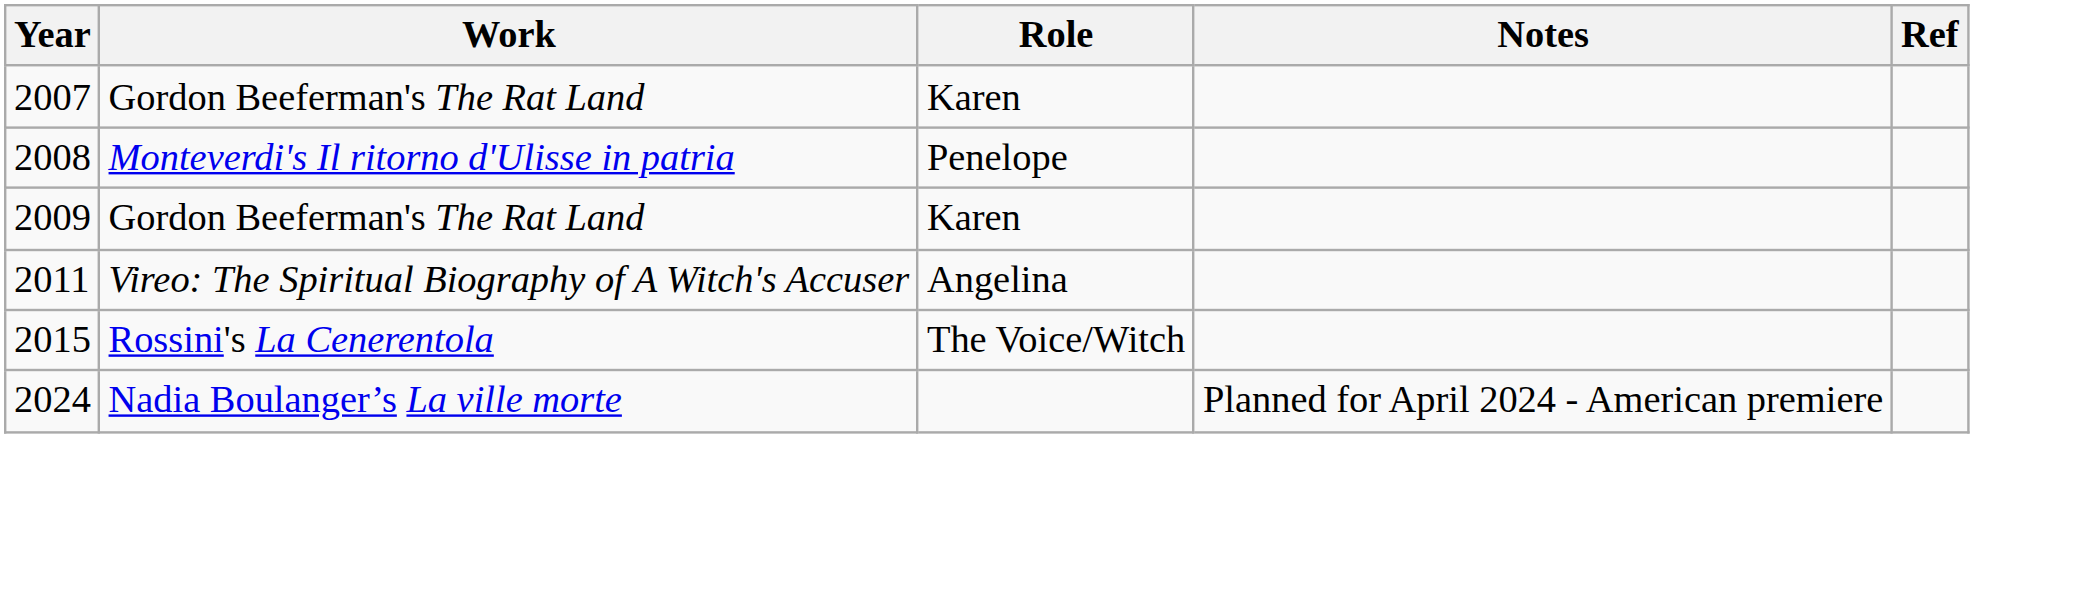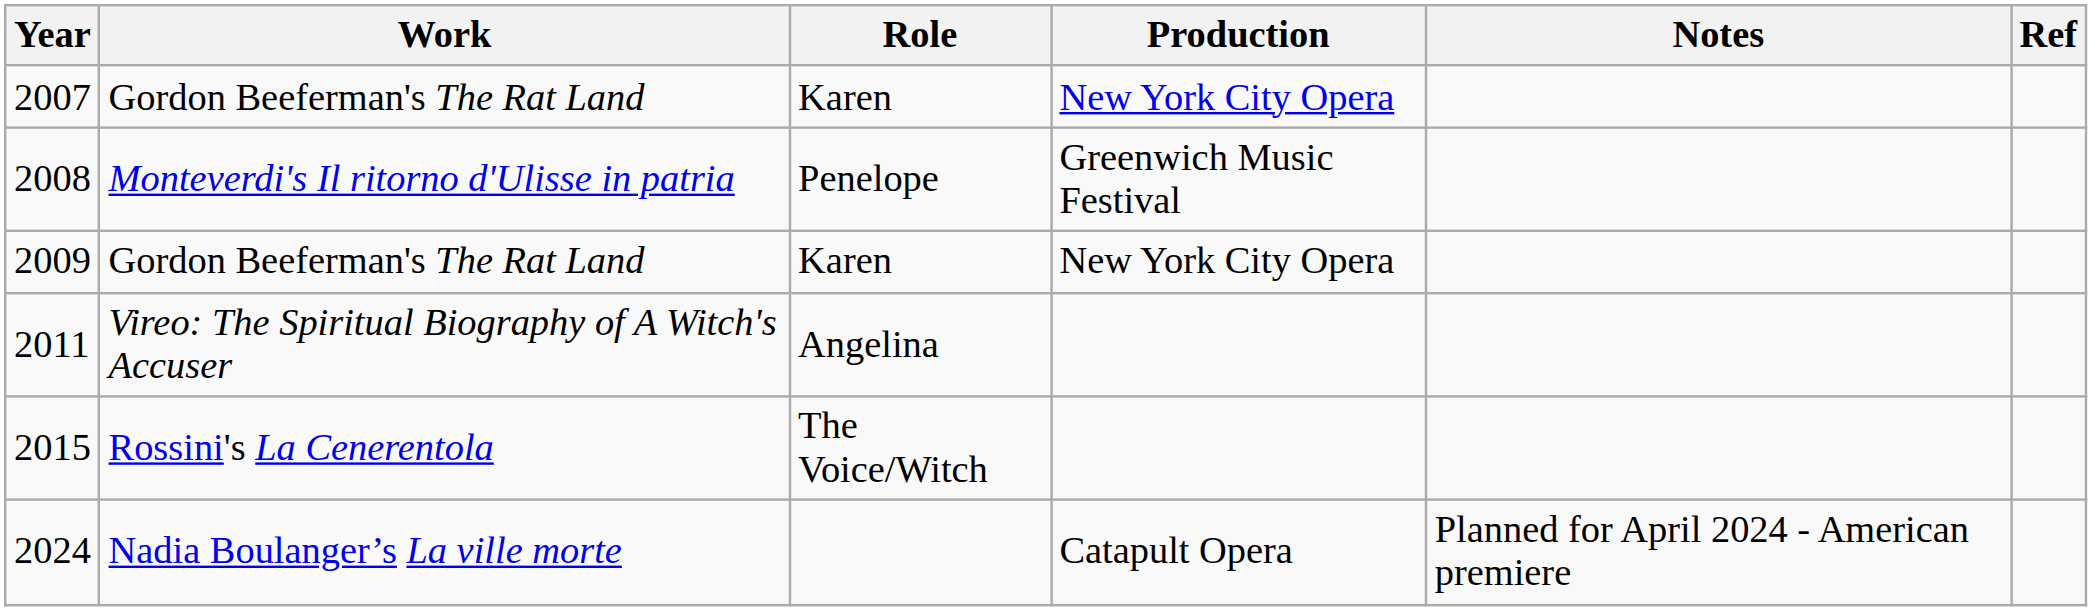 <table class="wikitable">
 <tr>
 <th>Year</th>
 <th>Work</th>
 <th>Role</th>
+<th>Production</th>
 <th>Notes</th>
 <th>Ref</th>
 </tr>
 <tr>
 <td>2007</td>
 <td>Gordon Beeferman's <em>The Rat Land</em></td>
 <td>Karen</td>
+<td><a href='#'>New York City Opera</a></td>
 <td></td>
 <td></td>
 </tr>
 <tr>
 <td>2008</td>
 <td><em><a href='#'>Monteverdi's Il ritorno d'Ulisse in patria</a></em></td>
 <td>Penelope</td>
+<td>Greenwich Music Festival</td>
 <td></td>
 <td></td>
 </tr>
 <tr>
 <td>2009</td>
 <td>Gordon Beeferman's <em>The Rat Land</em></td>
 <td>Karen</td>
+<td>New York City Opera</td>
 <td></td>
 <td></td>
 </tr>
 <tr>
 <td>2011</td>
 <td><em>Vireo: The Spiritual Biography of A Witch's Accuser</em></td>
 <td>Angelina</td>
 <td></td>
 <td></td>
+<td></td>
 </tr>
 <tr>
 <td>2015</td>
 <td><a href='#'>Rossini</a>'s <em><a href='#'>La Cenerentola</a></em></td>
 <td>The Voice/Witch</td>
 <td></td>
 <td></td>
+<td></td>
 </tr>
 <tr>
 <td>2024</td>
 <td><a href='#'>Nadia Boulanger’s</a> <em><a href='#'>La ville morte</a></em></td>
 <td></td>
+<td>Catapult Opera</td>
 <td>Planned for April 2024 - American premiere</td>
 <td></td>
 </tr>
 </table>
